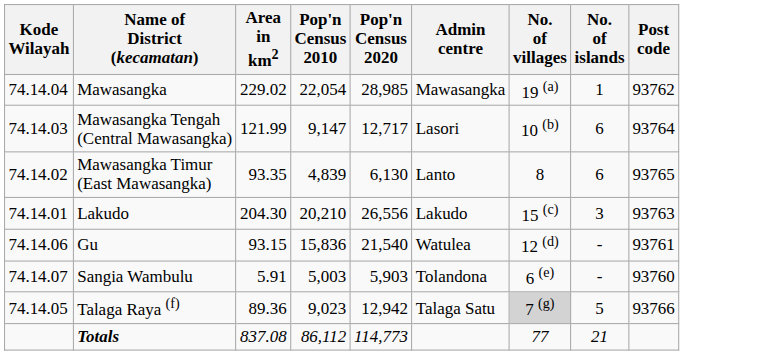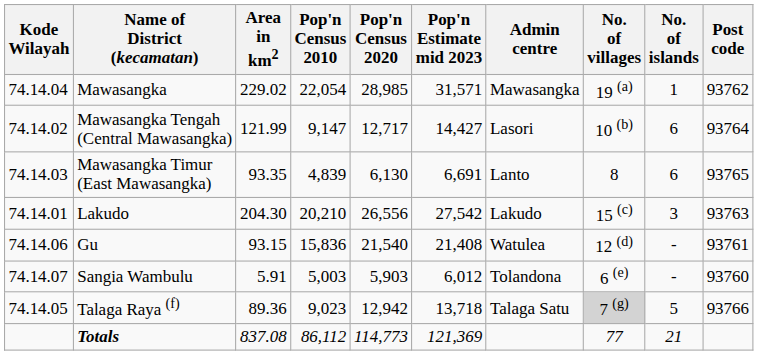 <table class="sortable wikitable">
 <tr>
 <th>Kode <br>Wilayah</th>
 <th>Name of<br>District<br>(<em>kecamatan</em>)</th>
 <th>Area <br> in <br>km<sup>2</sup></th>
 <th>Pop'n<br>Census<br>2010</th>
 <th>Pop'n<br>Census<br>2020</th>
+<th>Pop'n<br>Estimate<br>mid 2023</th>
 <th>Admin<br>centre</th>
 <th>No.<br>of<br>villages</th>
 <th>No.<br>of<br>islands</th>
 <th>Post<br>code</th>
 </tr>
 <tr>
 <td>74.14.04</td>
 <td>Mawasangka</td>
 <td align="right">229.02</td>
 <td align="right">22,054</td>
 <td align="right">28,985</td>
+<td align="right">31,571</td>
 <td>Mawasangka</td>
 <td align="center">19 <sup>(a)</sup></td>
 <td align="center">1</td>
 <td>93762</td>
 </tr>
 <tr>
-<td>74.14.03</td>
+<td>74.14.02</td>
 <td>Mawasangka Tengah <br>(Central Mawasangka)</td>
 <td align="right">121.99</td>
 <td align="right">9,147</td>
 <td align="right">12,717</td>
+<td align="right">14,427</td>
 <td>Lasori</td>
 <td align="center">10 <sup>(b)</sup></td>
 <td align="center">6</td>
 <td>93764</td>
 </tr>
 <tr>
-<td>74.14.02</td>
+<td>74.14.03</td>
 <td>Mawasangka Timur <br>(East Mawasangka)</td>
 <td align="right">93.35</td>
 <td align="right">4,839</td>
 <td align="right">6,130</td>
+<td align="right">6,691</td>
 <td>Lanto</td>
 <td align="center">8</td>
 <td align="center">6</td>
 <td>93765</td>
 </tr>
 <tr>
 <td>74.14.01</td>
 <td>Lakudo</td>
 <td align="right">204.30</td>
 <td align="right">20,210</td>
 <td align="right">26,556</td>
+<td align="right">27,542</td>
 <td>Lakudo</td>
 <td align="center">15 <sup>(c)</sup></td>
 <td align="center">3</td>
 <td>93763</td>
 </tr>
 <tr>
 <td>74.14.06</td>
 <td>Gu</td>
 <td align="right">93.15</td>
 <td align="right">15,836</td>
 <td align="right">21,540</td>
+<td align="right">21,408</td>
 <td>Watulea</td>
 <td align="center">12 <sup>(d)</sup></td>
 <td align="center">-</td>
 <td>93761</td>
 </tr>
 <tr>
 <td>74.14.07</td>
 <td>Sangia Wambulu</td>
 <td align="right">5.91</td>
 <td align="right">5,003</td>
 <td align="right">5,903</td>
+<td align="right">6,012</td>
 <td>Tolandona</td>
 <td align="center">6 <sup>(e)</sup></td>
 <td align="center">-</td>
 <td>93760</td>
 </tr>
 <tr>
 <td>74.14.05</td>
 <td>Talaga Raya <sup>(f)</sup></td>
 <td align="right">89.36</td>
 <td align="right">9,023</td>
 <td align="right">12,942</td>
+<td align="right">13,718</td>
 <td>Talaga Satu</td>
 <td align="center" style="background: lightgrey;">7 <sup>(g)</sup></td>
 <td align="center">5</td>
 <td>93766</td>
 </tr>
 <tr>
 <td></td>
 <td><strong><em>Totals</em></strong></td>
 <td align="right"><em>837.08</em></td>
 <td align="right"><em>86,112</em></td>
 <td align="right"><em>114,773</em></td>
+<td align="right"><em>121,369</em></td>
 <td></td>
 <td align="center"><em>77</em></td>
 <td align="center"><em>21</em></td>
 <td></td>
 </tr>
 </table>
